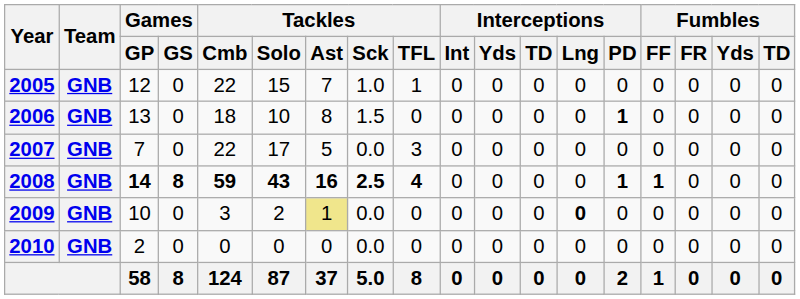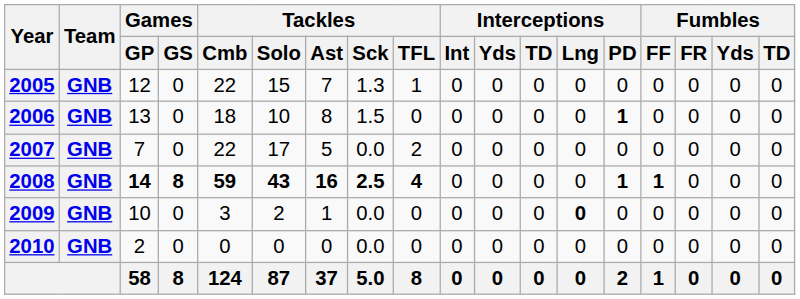 <table class="wikitable" style="text-align:center">
 <tr>
 <th rowspan="2">Year</th>
 <th rowspan="2">Team</th>
 <th colspan="2">Games</th>
 <th colspan="5">Tackles</th>
 <th colspan="5">Interceptions</th>
 <th colspan="4">Fumbles</th>
 </tr>
 <tr>
 <th>GP</th>
 <th>GS</th>
 <th>Cmb</th>
 <th>Solo</th>
 <th>Ast</th>
 <th>Sck</th>
 <th>TFL</th>
 <th>Int</th>
 <th>Yds</th>
 <th>TD</th>
 <th>Lng</th>
 <th>PD</th>
 <th>FF</th>
 <th>FR</th>
 <th>Yds</th>
 <th>TD</th>
 </tr>
 <tr>
 <th><a href='#'>2005</a></th>
 <th><a href='#'>GNB</a></th>
 <td>12</td>
 <td>0</td>
 <td>22</td>
 <td>15</td>
 <td>7</td>
-<td>1.0</td>
+<td>1.3</td>
 <td>1</td>
 <td>0</td>
 <td>0</td>
 <td>0</td>
 <td>0</td>
 <td>0</td>
 <td>0</td>
 <td>0</td>
 <td>0</td>
 <td>0</td>
 </tr>
 <tr>
 <th><a href='#'>2006</a></th>
 <th><a href='#'>GNB</a></th>
 <td>13</td>
 <td>0</td>
 <td>18</td>
 <td>10</td>
 <td>8</td>
 <td>1.5</td>
 <td>0</td>
 <td>0</td>
 <td>0</td>
 <td>0</td>
 <td>0</td>
 <td><strong>1</strong></td>
 <td>0</td>
 <td>0</td>
 <td>0</td>
 <td>0</td>
 </tr>
 <tr>
 <th><a href='#'>2007</a></th>
 <th><a href='#'>GNB</a></th>
 <td>7</td>
 <td>0</td>
 <td>22</td>
 <td>17</td>
 <td>5</td>
 <td>0.0</td>
-<td>3</td>
+<td>2</td>
 <td>0</td>
 <td>0</td>
 <td>0</td>
 <td>0</td>
 <td>0</td>
 <td>0</td>
 <td>0</td>
 <td>0</td>
 <td>0</td>
 </tr>
 <tr>
 <th><a href='#'>2008</a></th>
 <th><a href='#'>GNB</a></th>
 <td><strong>14</strong></td>
 <td><strong>8</strong></td>
 <td><strong>59</strong></td>
 <td><strong>43</strong></td>
 <td><strong>16</strong></td>
 <td><strong>2.5</strong></td>
 <td><strong>4</strong></td>
 <td>0</td>
 <td>0</td>
 <td>0</td>
 <td>0</td>
 <td><strong>1</strong></td>
 <td><strong>1</strong></td>
 <td>0</td>
 <td>0</td>
 <td>0</td>
 </tr>
 <tr>
 <th><a href='#'>2009</a></th>
 <th><a href='#'>GNB</a></th>
 <td>10</td>
 <td>0</td>
 <td>3</td>
 <td>2</td>
-<td style="background: khaki;">1</td>
+<td>1</td>
 <td>0.0</td>
 <td>0</td>
 <td>0</td>
 <td>0</td>
 <td>0</td>
 <td><strong>0</strong></td>
 <td>0</td>
 <td>0</td>
 <td>0</td>
 <td>0</td>
 <td>0</td>
 </tr>
 <tr>
 <th><a href='#'>2010</a></th>
 <th><a href='#'>GNB</a></th>
 <td>2</td>
 <td>0</td>
 <td>0</td>
 <td>0</td>
 <td>0</td>
 <td>0.0</td>
 <td>0</td>
 <td>0</td>
 <td>0</td>
 <td>0</td>
 <td>0</td>
 <td>0</td>
 <td>0</td>
 <td>0</td>
 <td>0</td>
 <td>0</td>
 </tr>
 <tr>
 <th colspan="2"></th>
 <th>58</th>
 <th>8</th>
 <th>124</th>
 <th>87</th>
 <th>37</th>
 <th>5.0</th>
 <th>8</th>
 <th>0</th>
 <th>0</th>
 <th>0</th>
 <th>0</th>
 <th>2</th>
 <th>1</th>
 <th>0</th>
 <th>0</th>
 <th>0</th>
 </tr>
 </table>
